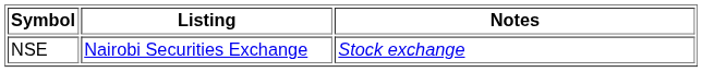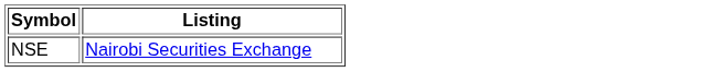 <table border="1" cellpadding="2">
 <tr>
 <th width="50">Symbol</th>
 <th width="225">Listing</th>
-<th width="325">Notes</th>
 </tr>
 <tr>
 <td>NSE</td>
 <td><a href='#'>Nairobi Securities Exchange</a></td>
-<td><em><a href='#'>Stock exchange</a></em></td>
 </tr>
 </table>
